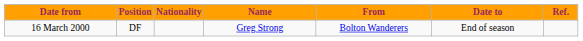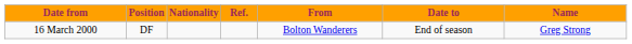 <table class="wikitable"  style="text-align:center; font-size:90%; ">
 <tr>
 <th style="background:#ffa000; color:#98285c; width:200px;">Date from</th>
 <th style="background:#ffa000; color:#98285c; width:50px;">Position</th>
 <th style="background:#ffa000; color:#98285c; width:50px;">Nationality</th>
-<th style="background:#ffa000; color:#98285c; width:200px;">Name</th>
+<th style="background:#ffa000; color:#98285c; width:50px;">Ref.</th>
 <th style="background:#ffa000; color:#98285c; width:200px;">From</th>
 <th style="background:#ffa000; color:#98285c; width:200px;">Date to</th>
-<th style="background:#ffa000; color:#98285c; width:50px;">Ref.</th>
+<th style="background:#ffa000; color:#98285c; width:200px;">Name</th>
 </tr>
 <tr>
 <td>16 March 2000</td>
 <td>DF</td>
 <td></td>
-<td><a href='#'>Greg Strong</a></td>
+<td></td>
 <td><a href='#'>Bolton Wanderers</a></td>
 <td>End of season</td>
-<td></td>
+<td><a href='#'>Greg Strong</a></td>
 </tr>
 </table>
